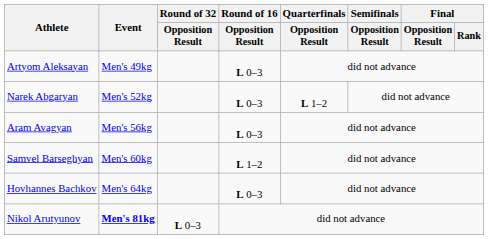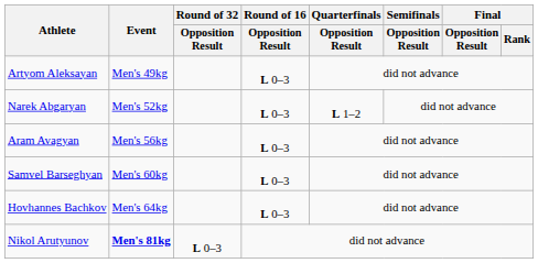 <table class="wikitable" style="font-size:90%">
 <tr>
 <th rowspan="2">Athlete</th>
 <th rowspan="2">Event</th>
 <th>Round of 32</th>
 <th>Round of 16</th>
 <th>Quarterfinals</th>
 <th>Semifinals</th>
 <th colspan=2>Final</th>
 </tr>
 <tr style="font-size:95%">
 <th>Opposition<br>Result</th>
 <th>Opposition<br>Result</th>
 <th>Opposition<br>Result</th>
 <th>Opposition<br>Result</th>
 <th>Opposition<br>Result</th>
 <th>Rank</th>
 </tr>
 <tr align=center>
 <td align=left><a href='#'>Artyom Aleksayan</a></td>
 <td align=left><a href='#'>Men's 49kg</a></td>
 <td></td>
 <td><br><strong>L</strong> 0–3</td>
 <td colspan=4>did not advance</td>
 </tr>
 <tr align=center>
 <td align=left><a href='#'>Narek Abgaryan</a></td>
 <td align=left><a href='#'>Men's 52kg</a></td>
 <td></td>
 <td><br><strong>L</strong> 0–3</td>
 <td><br><strong>L</strong> 1–2</td>
 <td colspan=3>did not advance</td>
 </tr>
 <tr align=center>
 <td align=left><a href='#'>Aram Avagyan</a></td>
 <td align=left><a href='#'>Men's 56kg</a></td>
 <td></td>
 <td><br><strong>L</strong> 0–3</td>
 <td colspan=4>did not advance</td>
 </tr>
 <tr align=center>
 <td align=left><a href='#'>Samvel Barseghyan</a></td>
 <td align=left><a href='#'>Men's 60kg</a></td>
 <td></td>
-<td><br><strong>L</strong> 1–2</td>
+<td><br><strong>L</strong> 0–3</td>
 <td colspan=4>did not advance</td>
 </tr>
 <tr align=center>
 <td align=left><a href='#'>Hovhannes Bachkov</a></td>
 <td align=left><a href='#'>Men's 64kg</a></td>
 <td></td>
 <td><br><strong>L</strong> 0–3</td>
 <td colspan=4>did not advance</td>
 </tr>
 <tr align=center>
 <td align=left><a href='#'>Nikol Arutyunov</a></td>
 <td align=left><strong><a href='#'>Men's 81kg</a></strong></td>
 <td><br><strong>L</strong> 0–3</td>
 <td colspan=5>did not advance</td>
 </tr>
 </table>
